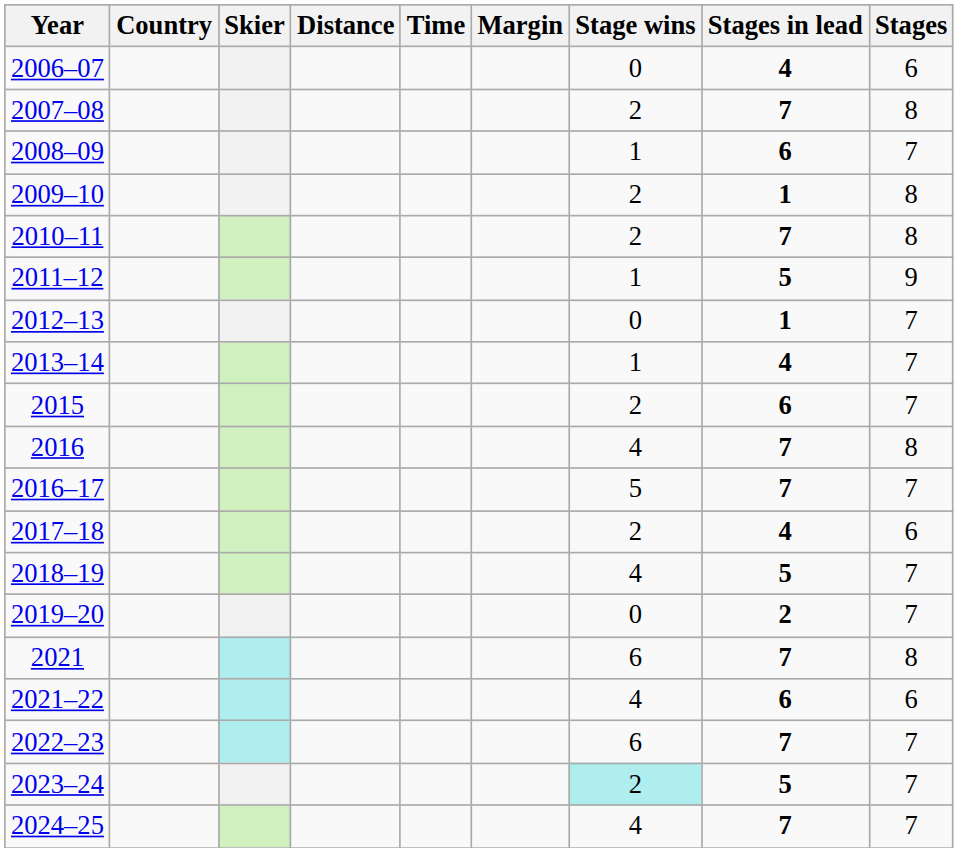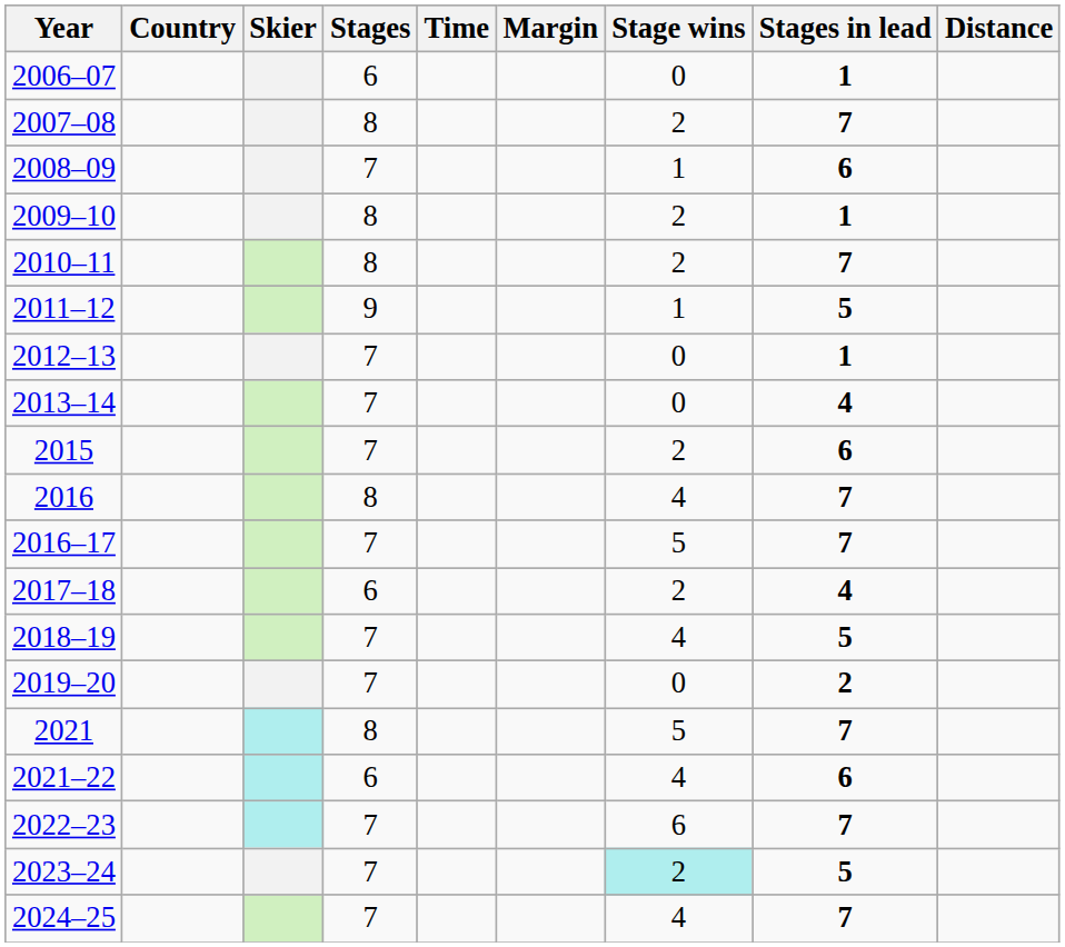 <table class="wikitable plainrowheaders sortable">
 <tr>
 <th scope=col>Year</th>
 <th scope=col>Country</th>
 <th scope=col>Skier</th>
-<th scope=col>Distance</th>
+<th scope=col>Stages</th>
 <th scope=col>Time</th>
 <th scope=col>Margin</th>
 <th scope=col>Stage wins</th>
 <th scope=col>Stages in lead</th>
-<th scope=col>Stages</th>
+<th scope=col>Distance</th>
 </tr>
 <tr>
 <td align=center><a href='#'>2006–07</a></td>
 <td></td>
 <th scope=row></th>
-<td></td>
+<td align=center>6</td>
 <td align=right></td>
 <td align=right></td>
 <td align=center>0</td>
-<td align=center><strong>4</strong></td>
-<td align=center>6</td>
+<td align=center><strong>1</strong></td>
+<td></td>
 </tr>
 <tr>
 <td align=center><a href='#'>2007–08</a></td>
 <td></td>
 <th scope=row></th>
-<td></td>
+<td align=center>8</td>
 <td align=right></td>
 <td align=right></td>
 <td align=center>2</td>
 <td align=center><strong>7</strong></td>
-<td align=center>8</td>
+<td></td>
 </tr>
 <tr>
 <td align=center><a href='#'>2008–09</a></td>
 <td></td>
 <th scope=row></th>
-<td></td>
+<td align=center>7</td>
 <td align=right></td>
 <td align=right></td>
 <td align=center>1</td>
 <td align=center><strong>6</strong></td>
-<td align=center>7</td>
+<td></td>
 </tr>
 <tr>
 <td align=center><a href='#'>2009–10</a></td>
 <td></td>
 <th scope=row></th>
-<td></td>
+<td align=center>8</td>
 <td align=right></td>
 <td align=right></td>
 <td align=center>2</td>
 <td align=center><strong>1</strong></td>
-<td align=center>8</td>
+<td></td>
 </tr>
 <tr>
 <td align=center><a href='#'>2010–11</a></td>
 <td></td>
 <th scope=row style=background:#D0F0C0><sup></sup></th>
-<td></td>
+<td align=center>8</td>
 <td align=right></td>
 <td align=right></td>
 <td align=center>2</td>
 <td align=center><strong>7</strong></td>
-<td align=center>8</td>
+<td></td>
 </tr>
 <tr>
 <td align=center><a href='#'>2011–12</a></td>
 <td></td>
 <th scope=row style=background:#D0F0C0><sup></sup></th>
-<td></td>
+<td align=center>9</td>
 <td align=right></td>
 <td align=right></td>
 <td align=center>1</td>
 <td align=center><strong>5</strong></td>
-<td align=center>9</td>
+<td></td>
 </tr>
 <tr>
 <td align=center><a href='#'>2012–13</a></td>
 <td></td>
 <th scope=row></th>
-<td></td>
+<td align=center>7</td>
 <td align=right></td>
 <td align=right></td>
 <td align=center>0</td>
 <td align=center><strong>1</strong></td>
-<td align=center>7</td>
+<td></td>
 </tr>
 <tr>
 <td align=center><a href='#'>2013–14</a></td>
 <td></td>
 <th scope=row style=background:#D0F0C0><sup></sup></th>
-<td></td>
+<td align=center>7</td>
 <td align=right></td>
 <td align=right></td>
-<td align=center>1</td>
+<td align=center>0</td>
 <td align=center><strong>4</strong></td>
-<td align=center>7</td>
+<td></td>
 </tr>
 <tr>
 <td align=center><a href='#'>2015</a></td>
 <td></td>
 <th scope=row style=background:#D0F0C0><s></s><br> <sup></sup></th>
-<td></td>
+<td align=center>7</td>
 <td align=right></td>
 <td align=right></td>
 <td align=center>2</td>
 <td align=center><strong>6</strong></td>
-<td align=center>7</td>
+<td></td>
 </tr>
 <tr>
 <td align=center><a href='#'>2016</a></td>
 <td></td>
 <th scope=row style=background:#D0F0C0><sup></sup></th>
-<td></td>
+<td align=center>8</td>
 <td align=right></td>
 <td align=right></td>
 <td align=center>4</td>
 <td align=center><strong>7</strong></td>
-<td align=center>8</td>
+<td></td>
 </tr>
 <tr>
 <td align=center><a href='#'>2016–17</a></td>
 <td></td>
 <th scope=row style=background:#D0F0C0><sup></sup></th>
-<td></td>
+<td align=center>7</td>
 <td align=right></td>
 <td align=right></td>
 <td align=center>5</td>
 <td align=center><strong>7</strong></td>
-<td align=center>7</td>
+<td></td>
 </tr>
 <tr>
 <td align=center><a href='#'>2017–18</a></td>
 <td></td>
 <th scope=row style=background:#D0F0C0><sup></sup></th>
-<td></td>
+<td align=center>6</td>
 <td align=right></td>
 <td align=right></td>
 <td align=center>2</td>
 <td align=center><strong>4</strong></td>
-<td align=center>6</td>
+<td></td>
 </tr>
 <tr>
 <td align=center><a href='#'>2018–19</a></td>
 <td></td>
 <th scope=row style=background:#D0F0C0><sup></sup></th>
-<td></td>
+<td align=center>7</td>
 <td align=right></td>
 <td align=right></td>
 <td align=center>4</td>
 <td align=center><strong>5</strong></td>
-<td align=center>7</td>
+<td></td>
 </tr>
 <tr>
 <td align=center><a href='#'>2019–20</a></td>
 <td></td>
 <th scope=row></th>
-<td></td>
+<td align=center>7</td>
 <td align=right></td>
 <td align=right></td>
 <td align=center>0</td>
 <td align=center><strong>2</strong></td>
-<td align=center>7</td>
+<td></td>
 </tr>
 <tr>
 <td align=center><a href='#'>2021</a></td>
 <td></td>
 <th scope=row style=background:#afeeee><sup></sup></th>
-<td></td>
+<td align=center>8</td>
 <td align=right></td>
 <td align=right></td>
-<td align=center>6</td>
+<td align=center>5</td>
 <td align=center><strong>7</strong></td>
-<td align=center>8</td>
+<td></td>
 </tr>
 <tr>
 <td align=center><a href='#'>2021–22</a></td>
 <td></td>
 <th scope=row style=background:#afeeee><sup></sup></th>
-<td></td>
+<td align=center>6</td>
 <td align=right></td>
 <td align=right></td>
 <td align=center>4</td>
 <td align=center><strong>6</strong></td>
-<td align=center>6</td>
+<td></td>
 </tr>
 <tr>
 <td align=center><a href='#'>2022–23</a></td>
 <td></td>
 <th scope=row style=background:#afeeee><sup></sup></th>
-<td></td>
+<td align=center>7</td>
 <td align=right></td>
 <td align=right></td>
 <td align=center>6</td>
 <td align=center><strong>7</strong></td>
-<td align=center>7</td>
+<td></td>
 </tr>
 <tr>
 <td align=center><a href='#'>2023–24</a></td>
 <td></td>
 <th scope=row></th>
-<td></td>
+<td align=center>7</td>
 <td align=right></td>
 <td align=right></td>
 <td align=center style="background: paleturquoise;">2</td>
 <td align=center><strong>5</strong></td>
-<td align=center>7</td>
+<td></td>
 </tr>
 <tr>
 <td align=center><a href='#'>2024–25</a></td>
 <td></td>
 <th scope=row style=background:#D0F0C0><sup></sup></th>
-<td></td>
+<td align=center>7</td>
 <td align=right></td>
 <td align=right></td>
 <td align=center>4</td>
 <td align=center><strong>7</strong></td>
-<td align=center>7</td>
+<td></td>
 </tr>
 </table>
